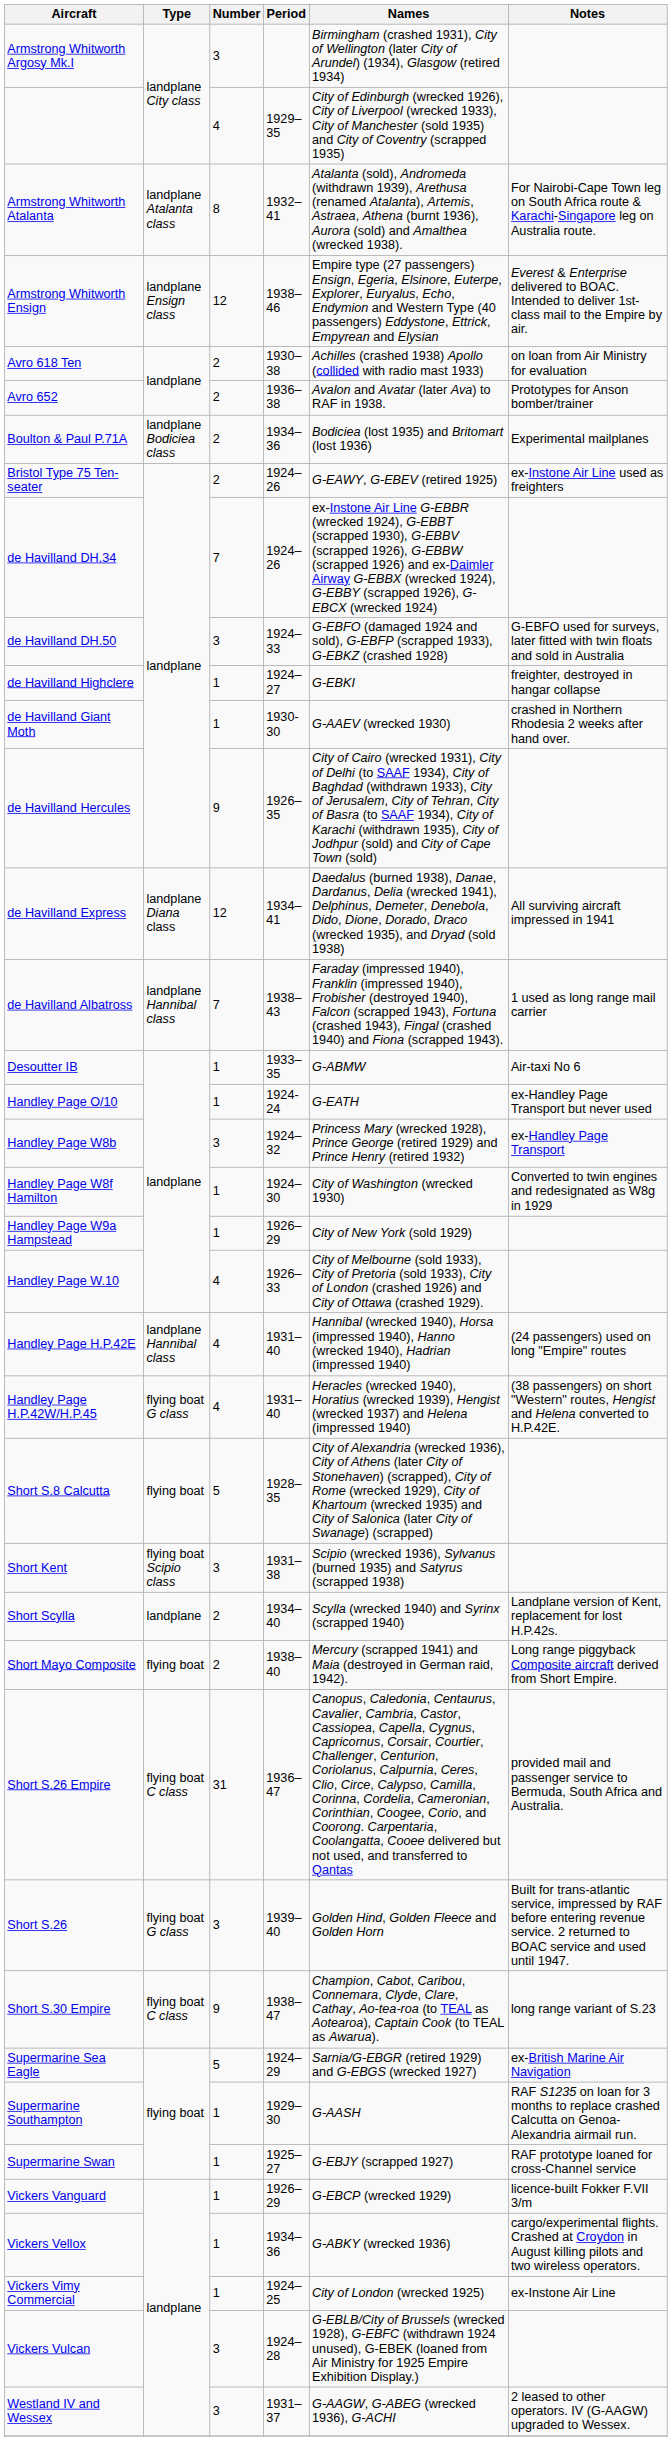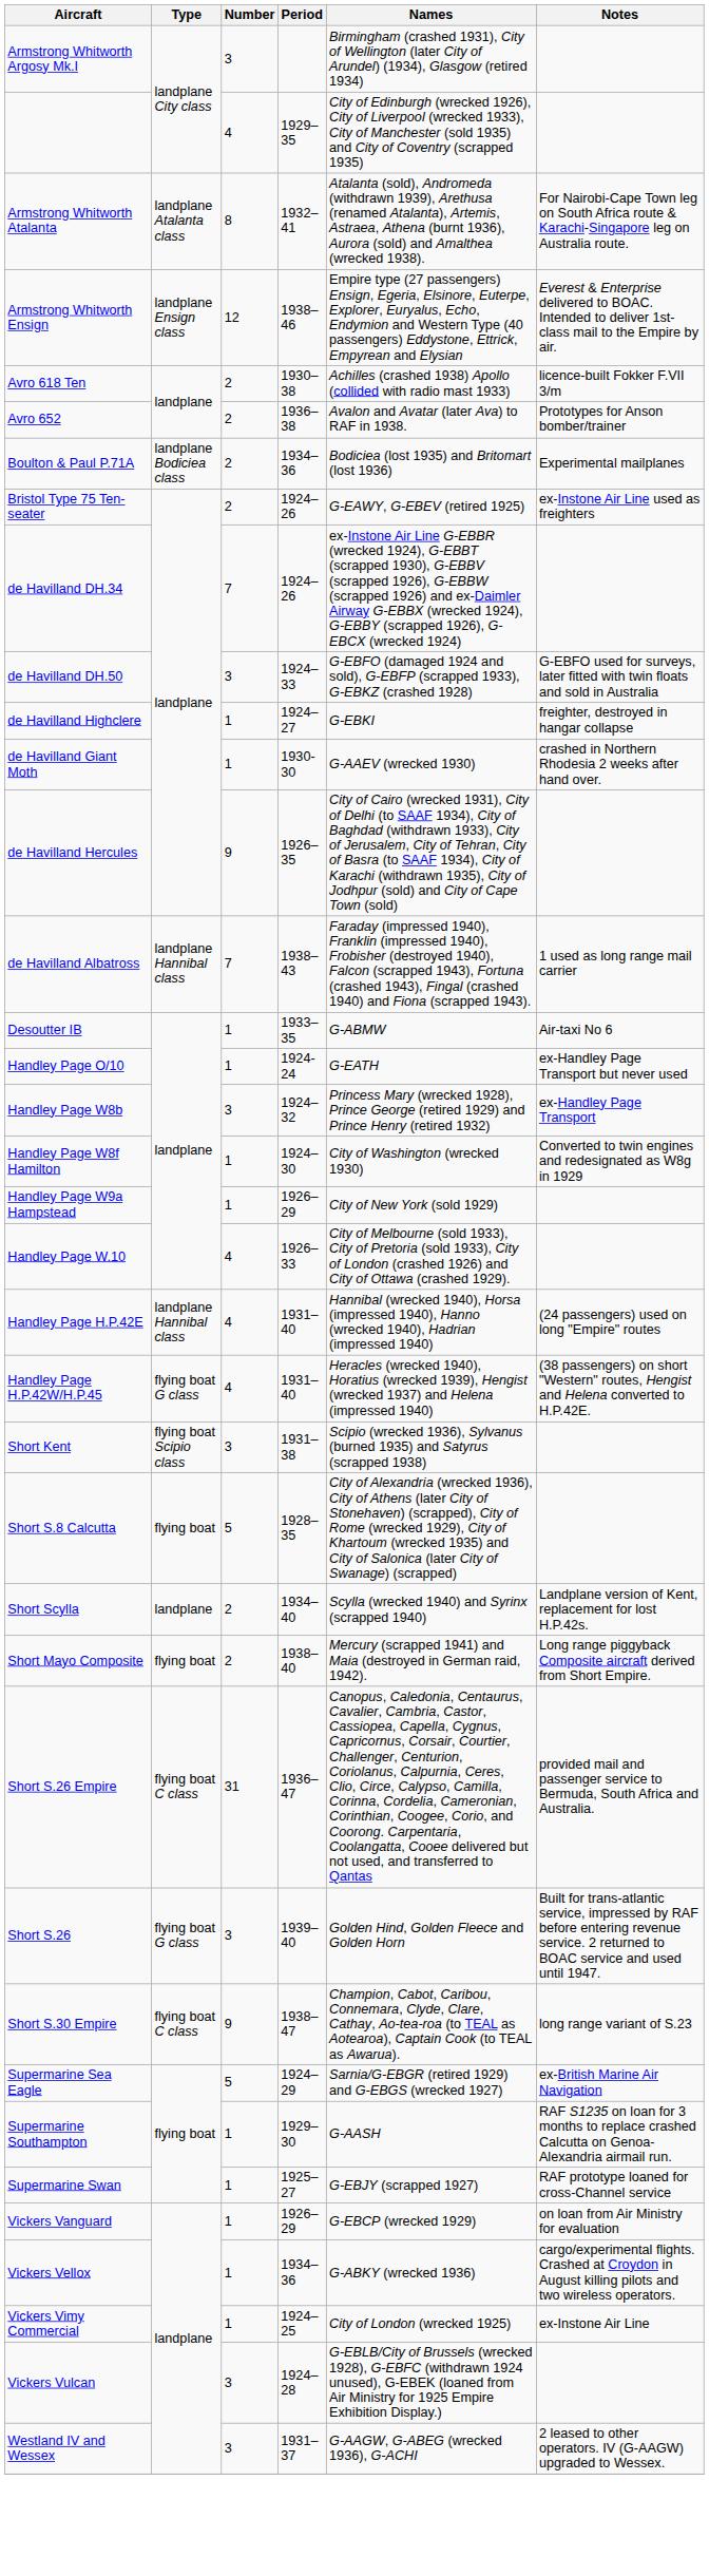 <table class="wikitable sortable" style="width:95%;">
 <tr>
 <th width="21%">Aircraft</th>
 <th width="10%">Type</th>
 <th>Number</th>
 <th>Period</th>
 <th>Names</th>
 <th width="24%">Notes</th>
 </tr>
 <tr>
 <td><a href='#'>Armstrong Whitworth Argosy Mk.I</a></td>
 <td rowspan="2">landplane<br><em>City class</em></td>
 <td>3</td>
 <td></td>
 <td><em>Birmingham</em> (crashed 1931), <em>City of Wellington</em> (later <em>City of Arundel</em>) (1934), <em>Glasgow</em> (retired 1934)</td>
 <td></td>
 </tr>
 <tr>
 <td></td>
 <td>4</td>
 <td>1929–35</td>
 <td><em>City of Edinburgh</em> (wrecked 1926), <em>City of Liverpool</em> (wrecked 1933), <em>City of Manchester</em> (sold 1935) and <em>City of Coventry</em> (scrapped 1935)</td>
 <td></td>
 </tr>
 <tr>
 <td><a href='#'>Armstrong Whitworth Atalanta</a></td>
 <td>landplane<br><em>Atalanta class</em></td>
 <td>8</td>
 <td>1932–41</td>
 <td><em>Atalanta</em> (sold), <em>Andromeda</em> (withdrawn 1939), <em>Arethusa</em> (renamed <em>Atalanta</em>), <em>Artemis</em>, <em>Astraea</em>, <em>Athena</em> (burnt 1936), <em>Aurora</em> (sold) and  <em>Amalthea</em> (wrecked 1938).</td>
 <td>For Nairobi-Cape Town leg on South Africa route & <a href='#'>Karachi</a>-<a href='#'>Singapore</a> leg on Australia route.</td>
 </tr>
 <tr>
 <td><a href='#'>Armstrong Whitworth Ensign</a></td>
 <td>landplane<br><em>Ensign class</em></td>
 <td>12</td>
 <td>1938–46</td>
 <td>Empire type (27 passengers) <em>Ensign</em>, <em>Egeria</em>, <em>Elsinore</em>, <em>Euterpe</em>, <em>Explorer</em>, <em>Euryalus</em>, <em>Echo</em>, <em>Endymion</em> and Western Type (40 passengers) <em>Eddystone</em>, <em>Ettrick</em>, <em>Empyrean</em> and <em>Elysian</em></td>
 <td><em>Everest</em> & <em>Enterprise</em> delivered to BOAC. Intended to deliver 1st-class mail to the Empire by air.</td>
 </tr>
 <tr>
 <td><a href='#'>Avro 618 Ten</a></td>
 <td rowspan="2">landplane</td>
 <td>2</td>
 <td>1930–38</td>
 <td><em>Achilles</em> (crashed 1938) <em>Apollo</em> (<a href='#'>collided</a> with radio mast 1933)</td>
-<td>on loan from Air Ministry for evaluation</td>
+<td>licence-built Fokker F.VII 3/m</td>
 </tr>
 <tr>
 <td><a href='#'>Avro 652</a></td>
 <td>2</td>
 <td>1936–38</td>
 <td><em>Avalon</em> and <em>Avatar</em> (later <em>Ava</em>) to RAF in 1938.</td>
 <td>Prototypes for Anson bomber/trainer</td>
 </tr>
 <tr>
 <td><a href='#'>Boulton & Paul P.71A</a></td>
 <td>landplane<br><em>Bodiciea class</em></td>
 <td>2</td>
 <td>1934–36</td>
 <td><em>Bodiciea</em> (lost 1935) and <em>Britomart</em> (lost 1936)</td>
 <td>Experimental mailplanes</td>
 </tr>
 <tr>
 <td><a href='#'>Bristol Type 75 Ten-seater</a></td>
 <td rowspan="6">landplane</td>
 <td>2</td>
 <td>1924–26</td>
 <td><em>G-EAWY</em>, <em>G-EBEV</em> (retired 1925)</td>
 <td>ex-<a href='#'>Instone Air Line</a> used as freighters</td>
 </tr>
 <tr>
 <td><a href='#'>de Havilland DH.34</a></td>
 <td>7</td>
 <td>1924–26</td>
 <td>ex-<a href='#'>Instone Air Line</a> <em>G-EBBR</em> (wrecked 1924), <em>G-EBBT</em> (scrapped 1930), <em>G-EBBV</em> (scrapped 1926), <em>G-EBBW</em> (scrapped 1926) and ex-<a href='#'>Daimler Airway</a> <em>G-EBBX</em> (wrecked 1924), <em>G-EBBY</em> (scrapped 1926), <em>G-EBCX</em> (wrecked 1924)</td>
 <td></td>
 </tr>
 <tr>
 <td><a href='#'>de Havilland DH.50</a></td>
 <td>3</td>
 <td>1924–33</td>
 <td><em>G-EBFO</em> (damaged 1924 and sold), <em>G-EBFP</em> (scrapped 1933), <em>G-EBKZ</em> (crashed 1928)</td>
 <td>G-EBFO used for surveys, later fitted with twin floats and sold in Australia</td>
 </tr>
 <tr>
 <td><a href='#'>de Havilland Highclere</a></td>
 <td>1</td>
 <td>1924–27</td>
 <td><em>G-EBKI</em></td>
 <td>freighter, destroyed in hangar collapse</td>
 </tr>
 <tr>
 <td><a href='#'>de Havilland Giant Moth</a></td>
 <td>1</td>
 <td>1930-30</td>
 <td><em>G-AAEV</em> (wrecked 1930)</td>
 <td>crashed in Northern Rhodesia 2 weeks after hand over.</td>
 </tr>
 <tr>
 <td><a href='#'>de Havilland Hercules</a></td>
 <td>9</td>
 <td>1926–35</td>
 <td><em>City of Cairo</em> (wrecked 1931), <em>City of Delhi</em> (to <a href='#'>SAAF</a> 1934), <em>City of Baghdad</em> (withdrawn 1933), <em>City of Jerusalem</em>, <em>City of Tehran</em>, <em>City of Basra</em> (to <a href='#'>SAAF</a> 1934), <em>City of Karachi</em> (withdrawn 1935), <em>City of Jodhpur</em> (sold) and <em>City of Cape Town</em> (sold)</td>
 <td></td>
-</tr>
-<tr>
-<td><a href='#'>de Havilland Express</a></td>
-<td>landplane<br><em>Diana</em> class</td>
-<td>12</td>
-<td>1934–41</td>
-<td><em>Daedalus</em> (burned 1938), <em>Danae</em>, <em>Dardanus</em>, <em>Delia</em> (wrecked 1941), <em>Delphinus</em>, <em>Demeter</em>, <em>Denebola</em>, <em>Dido</em>, <em>Dione</em>, <em>Dorado</em>, <em>Draco</em> (wrecked 1935), and <em>Dryad</em> (sold 1938)</td>
-<td>All surviving aircraft impressed in 1941</td>
 </tr>
 <tr>
 <td><a href='#'>de Havilland Albatross</a></td>
 <td>landplane<br><em>Hannibal class</em></td>
 <td>7</td>
 <td>1938–43</td>
 <td><em>Faraday</em> (impressed 1940), <em>Franklin</em> (impressed 1940), <em>Frobisher</em> (destroyed 1940), <em>Falcon</em> (scrapped 1943), <em>Fortuna</em> (crashed 1943), <em>Fingal</em> (crashed 1940) and <em>Fiona</em> (scrapped 1943).</td>
 <td>1 used as long range mail carrier</td>
 </tr>
 <tr>
 <td><a href='#'>Desoutter IB</a></td>
 <td rowspan="6">landplane</td>
 <td>1</td>
 <td>1933–35</td>
 <td><em>G-ABMW</em></td>
 <td>Air-taxi No 6</td>
 </tr>
 <tr>
 <td><a href='#'>Handley Page O/10</a></td>
 <td>1</td>
 <td>1924-24</td>
 <td><em>G-EATH</em></td>
 <td>ex-Handley Page Transport but never used</td>
 </tr>
 <tr>
 <td><a href='#'>Handley Page W8b</a></td>
 <td>3</td>
 <td>1924–32</td>
 <td><em>Princess Mary</em> (wrecked 1928), <em>Prince George</em> (retired 1929) and <em>Prince Henry</em> (retired 1932)</td>
 <td>ex-<a href='#'>Handley Page Transport</a></td>
 </tr>
 <tr>
 <td><a href='#'>Handley Page W8f Hamilton</a></td>
 <td>1</td>
 <td>1924–30</td>
 <td><em>City of Washington</em> (wrecked 1930)</td>
 <td>Converted to twin engines and redesignated as W8g in 1929</td>
 </tr>
 <tr>
 <td><a href='#'>Handley Page W9a Hampstead</a></td>
 <td>1</td>
 <td>1926–29</td>
 <td><em>City of New York</em> (sold 1929)</td>
 <td></td>
 </tr>
 <tr>
 <td><a href='#'>Handley Page W.10</a></td>
 <td>4</td>
 <td>1926–33</td>
 <td><em>City of Melbourne</em> (sold 1933), <em>City of Pretoria</em> (sold 1933), <em>City of London</em> (crashed 1926) and <em>City of Ottawa</em> (crashed 1929).</td>
 <td></td>
 </tr>
 <tr>
 <td><a href='#'>Handley Page H.P.42E</a></td>
 <td>landplane<br><em>Hannibal class</em></td>
 <td>4</td>
 <td>1931–40</td>
 <td><em>Hannibal</em> (wrecked 1940), <em>Horsa</em> (impressed 1940), <em>Hanno</em> (wrecked 1940), <em>Hadrian</em> (impressed 1940)</td>
 <td>(24 passengers) used on long "Empire" routes</td>
 </tr>
 <tr>
 <td><a href='#'>Handley Page H.P.42W/H.P.45</a></td>
 <td>flying boat<br><em>G class</em></td>
 <td>4</td>
 <td>1931–40</td>
 <td><em>Heracles</em> (wrecked 1940), <em>Horatius</em> (wrecked 1939), <em>Hengist</em> (wrecked 1937) and <em>Helena</em> (impressed 1940)</td>
 <td>(38 passengers) on short "Western" routes, <em>Hengist</em> and <em>Helena</em> converted to H.P.42E.</td>
 </tr>
 <tr>
+<td><a href='#'>Short Kent</a></td>
+<td>flying boat<br><em>Scipio class</em></td>
+<td>3</td>
+<td>1931–38</td>
+<td><em>Scipio</em> (wrecked 1936), <em>Sylvanus</em> (burned 1935) and <em>Satyrus</em> (scrapped 1938)</td>
+<td></td>
+</tr>
+<tr>
 <td><a href='#'>Short S.8 Calcutta</a></td>
 <td>flying boat</td>
 <td>5</td>
 <td>1928–35</td>
 <td><em>City of Alexandria</em> (wrecked 1936), <em>City of Athens</em> (later <em>City of Stonehaven</em>) (scrapped), <em>City of Rome</em> (wrecked 1929), <em>City of Khartoum</em> (wrecked 1935) and <em>City of Salonica</em> (later <em>City of Swanage</em>) (scrapped)</td>
-<td></td>
-</tr>
-<tr>
-<td><a href='#'>Short Kent</a></td>
-<td>flying boat<br><em>Scipio class</em></td>
-<td>3</td>
-<td>1931–38</td>
-<td><em>Scipio</em> (wrecked 1936), <em>Sylvanus</em> (burned 1935) and <em>Satyrus</em> (scrapped 1938)</td>
 <td></td>
 </tr>
 <tr>
 <td><a href='#'>Short Scylla</a></td>
 <td>landplane</td>
 <td>2</td>
 <td>1934–40</td>
 <td><em>Scylla</em> (wrecked 1940) and <em>Syrinx</em> (scrapped 1940)</td>
 <td>Landplane version of Kent, replacement for lost H.P.42s.</td>
 </tr>
 <tr>
 <td><a href='#'>Short Mayo Composite</a></td>
 <td>flying boat</td>
 <td>2</td>
 <td>1938–40</td>
 <td><em>Mercury</em> (scrapped 1941) and <em>Maia</em> (destroyed in German raid, 1942).</td>
 <td>Long range piggyback <a href='#'>Composite aircraft</a> derived from Short Empire.</td>
 </tr>
 <tr>
 <td><a href='#'>Short S.26 Empire</a></td>
 <td>flying boat<br><em>C class</em></td>
 <td>31</td>
 <td>1936–47</td>
 <td><em>Canopus</em>, <em>Caledonia</em>, <em>Centaurus</em>, <em>Cavalier</em>, <em>Cambria</em>, <em>Castor</em>, <em>Cassiopea</em>, <em>Capella</em>, <em>Cygnus</em>, <em>Capricornus</em>, <em>Corsair</em>, <em>Courtier</em>, <em>Challenger</em>, <em>Centurion</em>, <em>Coriolanus</em>, <em>Calpurnia</em>, <em>Ceres</em>, <em>Clio</em>, <em>Circe</em>, <em>Calypso</em>, <em>Camilla</em>, <em>Corinna</em>, <em>Cordelia</em>, <em>Cameronian</em>, <em>Corinthian</em>, <em>Coogee</em>, <em>Corio</em>, and <em>Coorong</em>. <em>Carpentaria</em>, <em>Coolangatta</em>, <em>Cooee</em> delivered but not used, and transferred to <a href='#'>Qantas</a></td>
 <td>provided mail and passenger service to Bermuda, South Africa and Australia.</td>
 </tr>
 <tr>
 <td><a href='#'>Short S.26</a></td>
 <td>flying boat<br><em>G class</em></td>
 <td>3</td>
 <td>1939–40</td>
 <td><em>Golden Hind</em>, <em>Golden Fleece</em> and <em>Golden Horn</em></td>
 <td>Built for trans-atlantic service, impressed by RAF before entering revenue service. 2 returned to BOAC service and used until 1947.</td>
 </tr>
 <tr>
 <td><a href='#'>Short S.30 Empire</a></td>
 <td>flying boat<br><em>C class</em></td>
 <td>9</td>
 <td>1938–47</td>
 <td><em>Champion</em>, <em>Cabot</em>, <em>Caribou</em>, <em>Connemara</em>, <em>Clyde</em>, <em>Clare</em>, <em>Cathay</em>, <em>Ao-tea-roa</em> (to <a href='#'>TEAL</a> as <em>Aotearoa</em>), <em>Captain Cook</em> (to TEAL as <em>Awarua</em>).</td>
 <td>long range variant of S.23</td>
 </tr>
 <tr>
 <td><a href='#'>Supermarine Sea Eagle</a></td>
 <td rowspan="3">flying boat</td>
 <td>5</td>
 <td>1924–29</td>
 <td><em>Sarnia/G-EBGR</em> (retired 1929) and <em>G-EBGS</em> (wrecked 1927)</td>
 <td>ex-<a href='#'>British Marine Air Navigation</a></td>
 </tr>
 <tr>
 <td><a href='#'>Supermarine Southampton</a></td>
 <td>1</td>
 <td>1929–30</td>
 <td><em>G-AASH</em></td>
 <td>RAF <em>S1235</em> on loan for 3 months to replace crashed Calcutta on Genoa-Alexandria airmail run.</td>
 </tr>
 <tr>
 <td><a href='#'>Supermarine Swan</a></td>
 <td>1</td>
 <td>1925–27</td>
 <td><em>G-EBJY</em> (scrapped 1927)</td>
 <td>RAF prototype loaned for cross-Channel service</td>
 </tr>
 <tr>
 <td><a href='#'>Vickers Vanguard</a></td>
 <td rowspan="5">landplane</td>
 <td>1</td>
 <td>1926–29</td>
 <td><em>G-EBCP</em> (wrecked 1929)</td>
-<td>licence-built Fokker F.VII 3/m</td>
+<td>on loan from Air Ministry for evaluation</td>
 </tr>
 <tr>
 <td><a href='#'>Vickers Vellox</a></td>
 <td>1</td>
 <td>1934–36</td>
 <td><em>G-ABKY</em> (wrecked 1936)</td>
 <td>cargo/experimental flights. Crashed at <a href='#'>Croydon</a> in August killing pilots and two wireless operators.</td>
 </tr>
 <tr>
 <td><a href='#'>Vickers Vimy Commercial</a></td>
 <td>1</td>
 <td>1924–25</td>
 <td><em>City of London</em> (wrecked 1925)</td>
 <td>ex-Instone Air Line</td>
 </tr>
 <tr>
 <td><a href='#'>Vickers Vulcan</a></td>
 <td>3</td>
 <td>1924–28</td>
 <td><em>G-EBLB/City of Brussels</em> (wrecked 1928), <em>G-EBFC</em> (withdrawn 1924 unused), G-EBEK (loaned from Air Ministry for 1925 Empire Exhibition Display.)</td>
 <td></td>
 </tr>
 <tr>
 <td><a href='#'>Westland IV and Wessex</a></td>
 <td>3</td>
 <td>1931–37</td>
 <td><em>G-AAGW</em>, <em>G-ABEG</em> (wrecked 1936), <em>G-ACHI</em></td>
 <td>2 leased to other operators. IV (G-AAGW) upgraded to Wessex.</td>
 </tr>
 <tr>
 </tr>
 </table>
